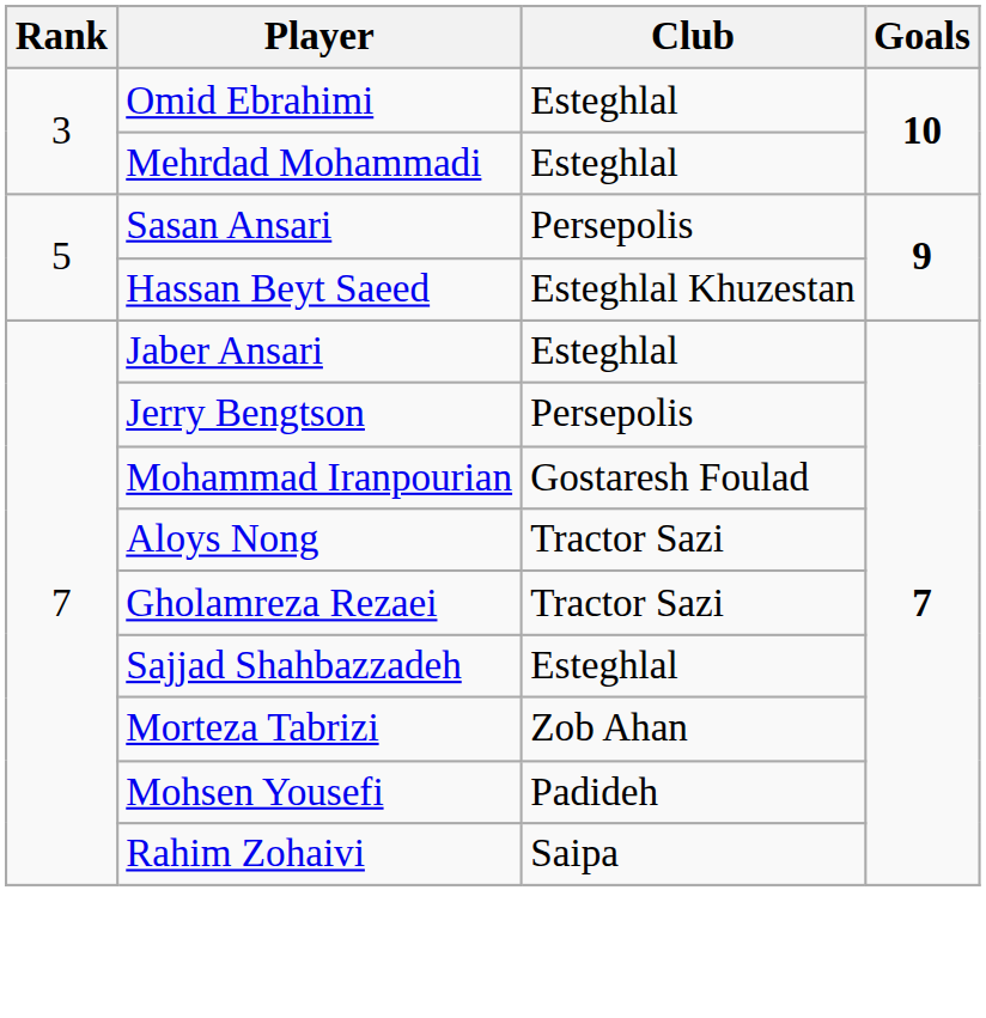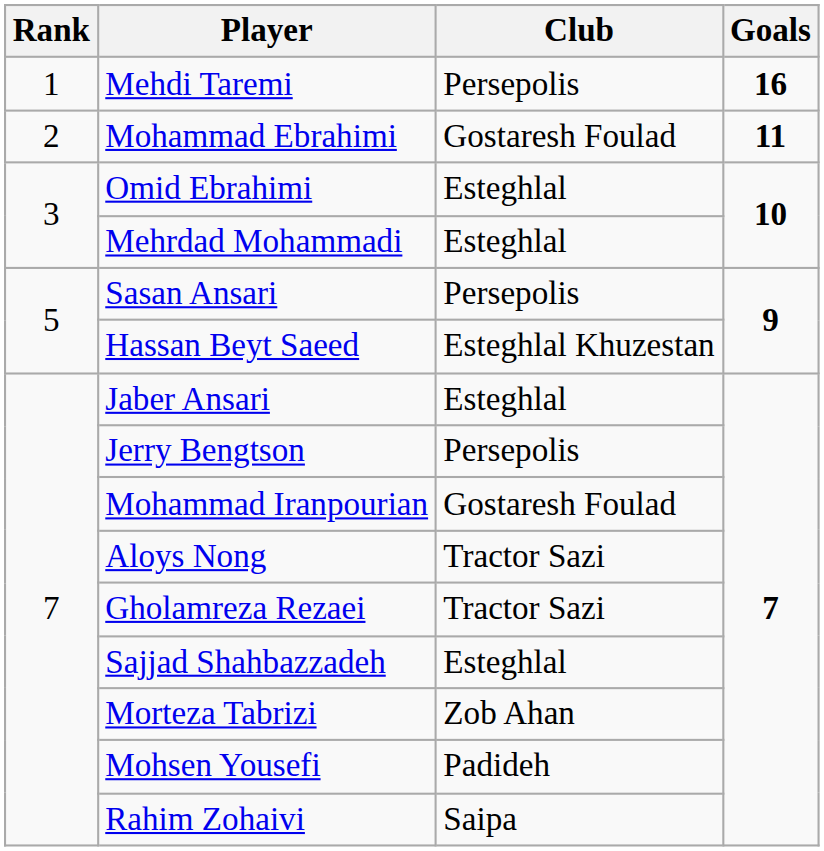 <table class="wikitable">
 <tr>
 <th>Rank</th>
 <th>Player</th>
 <th>Club</th>
 <th>Goals</th>
+</tr>
+<tr>
+<td align="center">1</td>
+<td> <a href='#'>Mehdi Taremi</a></td>
+<td>Persepolis</td>
+<td align="center"><strong>16</strong></td>
+</tr>
+<tr>
+<td align="center">2</td>
+<td> <a href='#'>Mohammad Ebrahimi</a></td>
+<td>Gostaresh Foulad</td>
+<td align="center"><strong>11</strong></td>
 </tr>
 <tr>
 <td rowspan=2 align="center">3</td>
 <td> <a href='#'>Omid Ebrahimi</a></td>
 <td>Esteghlal</td>
 <td rowspan=2 align="center"><strong>10</strong></td>
 </tr>
 <tr>
 <td> <a href='#'>Mehrdad Mohammadi</a></td>
 <td>Esteghlal</td>
 </tr>
 <tr>
 <td rowspan=2 align="center">5</td>
 <td> <a href='#'>Sasan Ansari</a></td>
 <td>Persepolis</td>
 <td rowspan=2 align="center"><strong>9</strong></td>
 </tr>
 <tr>
 <td> <a href='#'>Hassan Beyt Saeed</a></td>
 <td>Esteghlal Khuzestan</td>
 </tr>
 <tr>
 <td rowspan=9 align="center">7</td>
 <td> <a href='#'>Jaber Ansari</a></td>
 <td>Esteghlal</td>
 <td rowspan=9 align="center"><strong>7</strong></td>
 </tr>
 <tr>
 <td> <a href='#'>Jerry Bengtson</a></td>
 <td>Persepolis</td>
 </tr>
 <tr>
 <td> <a href='#'>Mohammad Iranpourian</a></td>
 <td>Gostaresh Foulad</td>
 </tr>
 <tr>
 <td> <a href='#'>Aloys Nong</a></td>
 <td>Tractor Sazi</td>
 </tr>
 <tr>
 <td> <a href='#'>Gholamreza Rezaei</a></td>
 <td>Tractor Sazi</td>
 </tr>
 <tr>
 <td> <a href='#'>Sajjad Shahbazzadeh</a></td>
 <td>Esteghlal</td>
 </tr>
 <tr>
 <td> <a href='#'>Morteza Tabrizi</a></td>
 <td>Zob Ahan</td>
 </tr>
 <tr>
 <td> <a href='#'>Mohsen Yousefi</a></td>
 <td>Padideh</td>
 </tr>
 <tr>
 <td> <a href='#'>Rahim Zohaivi</a></td>
 <td>Saipa</td>
 </tr>
 </table>
